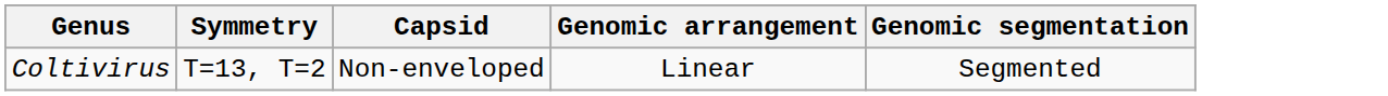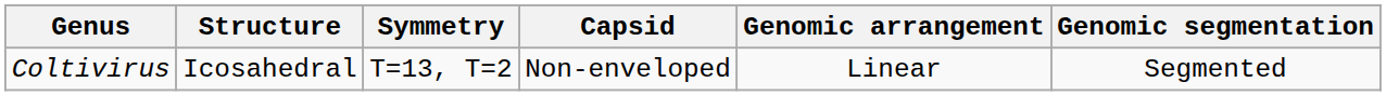 <table class="wikitable sortable" style="text-align:center">
 <tr>
 <th>Genus</th>
+<th>Structure</th>
 <th>Symmetry</th>
 <th>Capsid</th>
 <th>Genomic arrangement</th>
 <th>Genomic segmentation</th>
 </tr>
 <tr>
 <td><em>Coltivirus</em></td>
+<td>Icosahedral</td>
 <td>T=13, T=2</td>
 <td>Non-enveloped</td>
 <td>Linear</td>
 <td>Segmented</td>
 </tr>
 </table>
